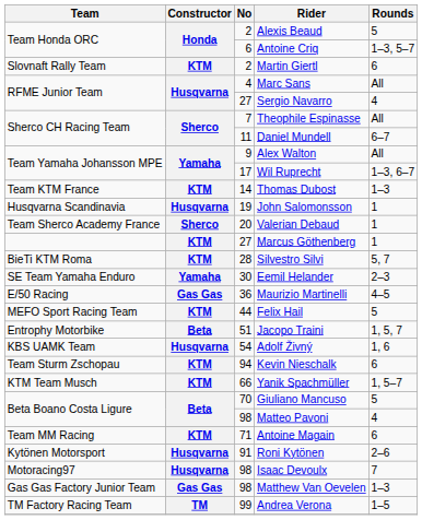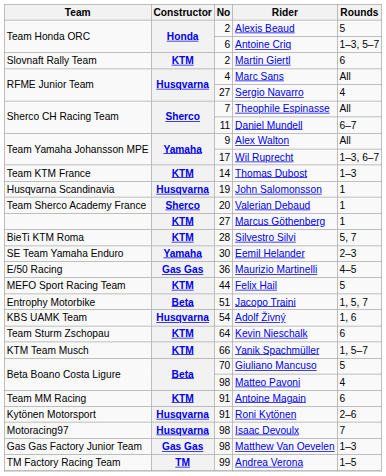 <table class="wikitable" style="font-size: 85%;">
 <tr>
 <th>Team</th>
 <th>Constructor</th>
 <th>No</th>
 <th>Rider</th>
 <th>Rounds</th>
 </tr>
 <tr>
 <td rowspan=2>Team Honda ORC</td>
 <th rowspan=2><a href='#'>Honda</a></th>
 <td align="right">2</td>
 <td> <a href='#'>Alexis Beaud</a></td>
 <td>5</td>
 </tr>
 <tr>
 <td align="right">6</td>
 <td> <a href='#'>Antoine Criq</a></td>
 <td>1–3, 5–7</td>
 </tr>
 <tr>
 <td>Slovnaft Rally Team</td>
 <th><a href='#'>KTM</a></th>
 <td align="right">2</td>
 <td> <a href='#'>Martin Giertl</a></td>
 <td>6</td>
 </tr>
 <tr>
 <td rowspan=2>RFME Junior Team</td>
 <th rowspan=2><a href='#'>Husqvarna</a></th>
 <td align="right">4</td>
 <td> <a href='#'>Marc Sans</a></td>
 <td>All</td>
 </tr>
 <tr>
 <td align="right">27</td>
 <td> <a href='#'>Sergio Navarro</a></td>
 <td>4</td>
 </tr>
 <tr>
 <td rowspan=2>Sherco CH Racing Team</td>
 <th rowspan=2><a href='#'>Sherco</a></th>
 <td align="right">7</td>
 <td> <a href='#'>Theophile Espinasse</a></td>
 <td>All</td>
 </tr>
 <tr>
 <td align="right">11</td>
 <td> <a href='#'>Daniel Mundell</a></td>
 <td>6–7</td>
 </tr>
 <tr>
 <td rowspan=2>Team Yamaha Johansson MPE</td>
 <th rowspan=2><a href='#'>Yamaha</a></th>
 <td align="right">9</td>
 <td> <a href='#'>Alex Walton</a></td>
 <td>All</td>
 </tr>
 <tr>
 <td align="right">17</td>
 <td> <a href='#'>Wil Ruprecht</a></td>
 <td>1–3, 6–7</td>
 </tr>
 <tr>
 <td>Team KTM France</td>
 <th><a href='#'>KTM</a></th>
 <td align="right">14</td>
 <td> <a href='#'>Thomas Dubost</a></td>
 <td>1–3</td>
 </tr>
 <tr>
 <td>Husqvarna Scandinavia</td>
 <th><a href='#'>Husqvarna</a></th>
 <td align="right">19</td>
 <td> <a href='#'>John Salomonsson</a></td>
 <td>1</td>
 </tr>
 <tr>
 <td>Team Sherco Academy France</td>
 <th><a href='#'>Sherco</a></th>
 <td align="right">20</td>
 <td> <a href='#'>Valerian Debaud</a></td>
 <td>1</td>
 </tr>
 <tr>
 <td></td>
 <th><a href='#'>KTM</a></th>
 <td align="right">27</td>
 <td> <a href='#'>Marcus Göthenberg</a></td>
 <td>1</td>
 </tr>
 <tr>
 <td>BieTi KTM Roma</td>
 <th><a href='#'>KTM</a></th>
 <td align="right">28</td>
 <td> <a href='#'>Silvestro Silvi</a></td>
 <td>5, 7</td>
 </tr>
 <tr>
 <td>SE Team Yamaha Enduro</td>
 <th><a href='#'>Yamaha</a></th>
 <td align="right">30</td>
 <td> <a href='#'>Eemil Helander</a></td>
 <td>2–3</td>
 </tr>
 <tr>
 <td>E/50 Racing</td>
 <th><a href='#'>Gas Gas</a></th>
 <td align="right">36</td>
 <td> <a href='#'>Maurizio Martinelli</a></td>
 <td>4–5</td>
 </tr>
 <tr>
 <td>MEFO Sport Racing Team</td>
 <th><a href='#'>KTM</a></th>
 <td align="right">44</td>
 <td> <a href='#'>Felix Hail</a></td>
 <td>5</td>
 </tr>
 <tr>
 <td>Entrophy Motorbike</td>
 <th><a href='#'>Beta</a></th>
 <td align="right">51</td>
 <td> <a href='#'>Jacopo Traini</a></td>
 <td>1, 5, 7</td>
 </tr>
 <tr>
 <td>KBS UAMK Team</td>
 <th><a href='#'>Husqvarna</a></th>
 <td align="right">54</td>
 <td> <a href='#'>Adolf Živný</a></td>
 <td>1, 6</td>
 </tr>
 <tr>
 <td>Team Sturm Zschopau</td>
 <th><a href='#'>KTM</a></th>
-<td align="right">94</td>
+<td align="right">64</td>
 <td> <a href='#'>Kevin Nieschalk</a></td>
 <td>6</td>
 </tr>
 <tr>
 <td>KTM Team Musch</td>
 <th><a href='#'>KTM</a></th>
 <td align="right">66</td>
 <td> <a href='#'>Yanik Spachmüller</a></td>
 <td>1, 5–7</td>
 </tr>
 <tr>
 <td rowspan=2>Beta Boano Costa Ligure</td>
 <th rowspan=2><a href='#'>Beta</a></th>
 <td align="right">70</td>
 <td> <a href='#'>Giuliano Mancuso</a></td>
 <td>5</td>
 </tr>
 <tr>
 <td align="right">98</td>
 <td> <a href='#'>Matteo Pavoni</a></td>
 <td>4</td>
 </tr>
 <tr>
 <td>Team MM Racing</td>
 <th><a href='#'>KTM</a></th>
-<td align="right">71</td>
+<td align="right">91</td>
 <td> <a href='#'>Antoine Magain</a></td>
 <td>6</td>
 </tr>
 <tr>
 <td>Kytönen Motorsport</td>
 <th><a href='#'>Husqvarna</a></th>
 <td align="right">91</td>
 <td> <a href='#'>Roni Kytönen</a></td>
 <td>2–6</td>
 </tr>
 <tr>
 <td>Motoracing97</td>
 <th><a href='#'>Husqvarna</a></th>
 <td align="right">98</td>
 <td> <a href='#'>Isaac Devoulx</a></td>
 <td>7</td>
 </tr>
 <tr>
 <td>Gas Gas Factory Junior Team</td>
 <th><a href='#'>Gas Gas</a></th>
 <td align="right">98</td>
 <td> <a href='#'>Matthew Van Oevelen</a></td>
 <td>1–3</td>
 </tr>
 <tr>
 <td>TM Factory Racing Team</td>
 <th><a href='#'>TM</a></th>
 <td align="right">99</td>
 <td> <a href='#'>Andrea Verona</a></td>
 <td>1–5</td>
 </tr>
 <tr>
 </tr>
 </table>
